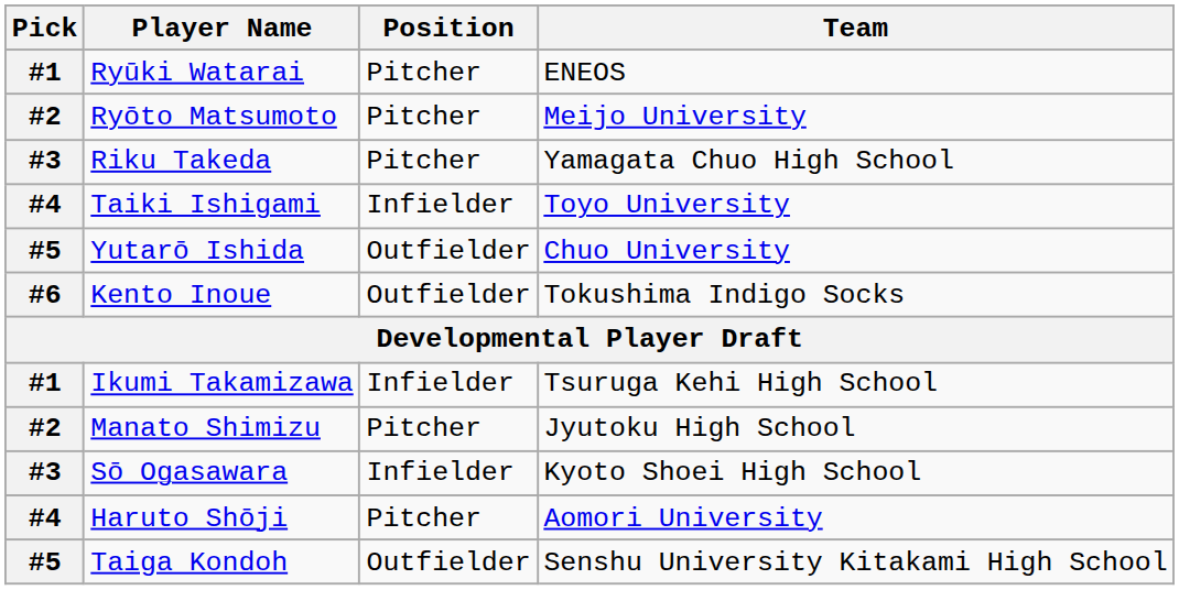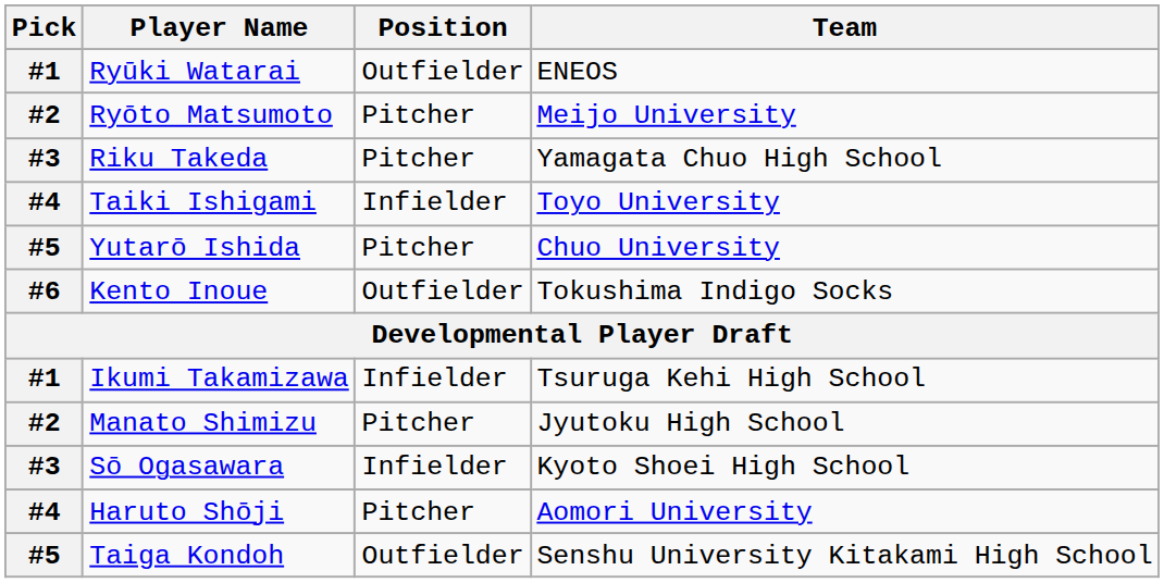 <table class="wikitable">
 <tr>
 <th>Pick</th>
 <th>Player Name</th>
 <th>Position</th>
 <th>Team</th>
 </tr>
 <tr>
 <th>#1</th>
 <td><a href='#'>Ryūki Watarai</a></td>
-<td>Pitcher</td>
+<td>Outfielder</td>
 <td>ENEOS</td>
 </tr>
 <tr>
 <th>#2</th>
 <td><a href='#'>Ryōto Matsumoto</a></td>
 <td>Pitcher</td>
 <td><a href='#'>Meijo University</a></td>
 </tr>
 <tr>
 <th>#3</th>
 <td><a href='#'>Riku Takeda</a></td>
 <td>Pitcher</td>
 <td>Yamagata Chuo High School</td>
 </tr>
 <tr>
 <th>#4</th>
 <td><a href='#'>Taiki Ishigami</a></td>
 <td>Infielder</td>
 <td><a href='#'>Toyo University</a></td>
 </tr>
 <tr>
 <th>#5</th>
 <td><a href='#'>Yutarō Ishida</a></td>
-<td>Outfielder</td>
+<td>Pitcher</td>
 <td><a href='#'>Chuo University</a></td>
 </tr>
 <tr>
 <th>#6</th>
 <td><a href='#'>Kento Inoue</a></td>
 <td>Outfielder</td>
 <td>Tokushima Indigo Socks</td>
 </tr>
 <tr>
 <th colspan="5">Developmental Player Draft</th>
 </tr>
 <tr>
 <th>#1</th>
 <td><a href='#'>Ikumi Takamizawa</a></td>
 <td>Infielder</td>
 <td>Tsuruga Kehi High School</td>
 </tr>
 <tr>
 <th>#2</th>
 <td><a href='#'>Manato Shimizu</a></td>
 <td>Pitcher</td>
 <td>Jyutoku High School</td>
 </tr>
 <tr>
 <th>#3</th>
 <td><a href='#'>Sō Ogasawara</a></td>
 <td>Infielder</td>
 <td>Kyoto Shoei High School</td>
 </tr>
 <tr>
 <th>#4</th>
 <td><a href='#'>Haruto Shōji</a></td>
 <td>Pitcher</td>
 <td><a href='#'>Aomori University</a></td>
 </tr>
 <tr>
 <th>#5</th>
 <td><a href='#'>Taiga Kondoh</a></td>
 <td>Outfielder</td>
 <td>Senshu University Kitakami High School</td>
 </tr>
 </table>
